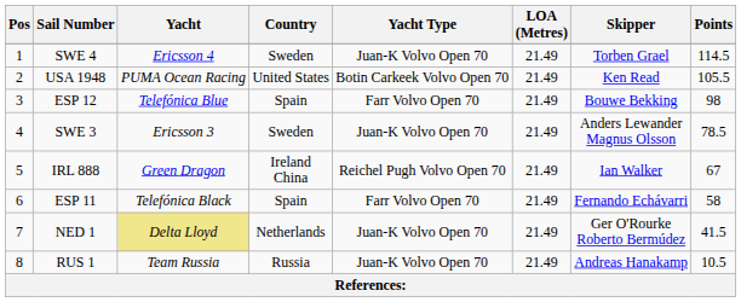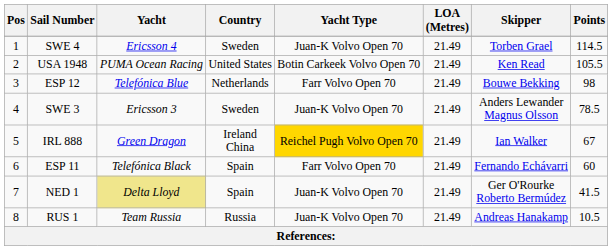 <table class="wikitable sortable" style="text-align: center;" "font-size: 100%;">
 <tr>
 <th>Pos</th>
 <th>Sail Number</th>
 <th>Yacht</th>
 <th>Country</th>
 <th>Yacht Type</th>
 <th>LOA<br>(Metres)</th>
 <th>Skipper</th>
 <th>Points</th>
 </tr>
 <tr style="font-weight:bold">
 </tr>
 <tr>
 <td>1</td>
 <td>SWE 4</td>
 <td><em><a href='#'>Ericsson 4</a></em></td>
 <td> Sweden</td>
 <td>Juan-K Volvo Open 70</td>
 <td>21.49</td>
 <td><a href='#'>Torben Grael</a></td>
 <td>114.5</td>
 </tr>
 <tr>
 <td>2</td>
 <td>USA 1948</td>
 <td><em>PUMA Ocean Racing</em></td>
 <td> United States</td>
 <td>Botin Carkeek Volvo Open 70</td>
 <td>21.49</td>
 <td><a href='#'>Ken Read</a></td>
 <td>105.5</td>
 </tr>
 <tr>
 <td>3</td>
 <td>ESP 12</td>
 <td><em><a href='#'>Telefónica Blue</a></em></td>
-<td> Spain</td>
+<td> Netherlands</td>
 <td>Farr Volvo Open 70</td>
 <td>21.49</td>
 <td><a href='#'>Bouwe Bekking</a></td>
 <td>98</td>
 </tr>
 <tr>
 <td>4</td>
 <td>SWE 3</td>
 <td><em>Ericsson 3</em></td>
 <td> Sweden</td>
 <td>Juan-K Volvo Open 70</td>
 <td>21.49</td>
 <td>Anders Lewander <br> <a href='#'>Magnus Olsson</a></td>
 <td>78.5</td>
 </tr>
 <tr>
 <td>5</td>
 <td>IRL 888</td>
 <td><em><a href='#'>Green Dragon</a></em></td>
 <td> Ireland <br>  China</td>
-<td>Reichel Pugh Volvo Open 70</td>
+<td style="background: gold;">Reichel Pugh Volvo Open 70</td>
 <td>21.49</td>
 <td><a href='#'>Ian Walker</a></td>
 <td>67</td>
 </tr>
 <tr>
 <td>6</td>
 <td>ESP 11</td>
 <td><em>Telefónica Black</em></td>
 <td> Spain</td>
 <td>Farr Volvo Open 70</td>
 <td>21.49</td>
 <td><a href='#'>Fernando Echávarri</a></td>
-<td>58</td>
+<td>60</td>
 </tr>
 <tr>
 <td>7</td>
 <td>NED 1</td>
 <td style="background: khaki;"><em>Delta Lloyd</em></td>
-<td> Netherlands</td>
+<td> Spain</td>
 <td>Juan-K Volvo Open 70</td>
 <td>21.49</td>
 <td>Ger O'Rourke <br> <a href='#'>Roberto Bermúdez</a></td>
 <td>41.5</td>
 </tr>
 <tr>
 <td>8</td>
 <td>RUS 1</td>
 <td><em>Team Russia</em></td>
 <td> Russia</td>
 <td>Juan-K Volvo Open 70</td>
 <td>21.49</td>
 <td><a href='#'>Andreas Hanakamp</a></td>
 <td>10.5</td>
 </tr>
 <tr>
 <th colspan=8>References:</th>
 </tr>
 </table>
